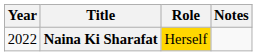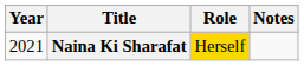 <table class="wikitable sortable plainrowheaders">
 <tr style="background:#ccc; text-align:center;">
 <th scope="col">Year</th>
 <th scope="col">Title</th>
 <th scope="col">Role</th>
 <th scope="col">Notes</th>
 </tr>
 <tr>
-<td>2022</td>
+<td>2021</td>
 <th scope="row">Naina Ki Sharafat</th>
 <td style="background: gold;">Herself</td>
 <td></td>
 </tr>
 </table>
